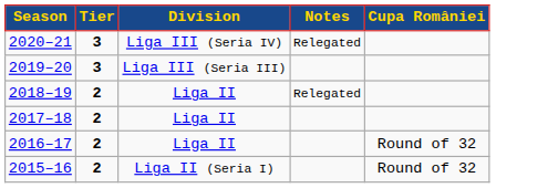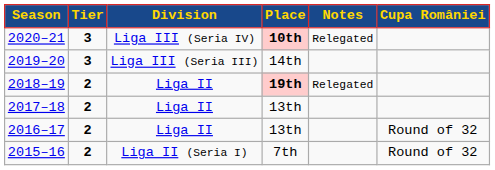 <table class="wikitable" style="text-align:center; font-size:90%">
 <tr>
 <th style="background:#18488b;color:gold;border:1px solid #d92727;">Season</th>
 <th style="background:#18488b;color:gold;border:1px solid #d92727;">Tier</th>
 <th style="background:#18488b;color:gold;border:1px solid #d92727;">Division</th>
+<th style="background:#18488b;color:gold;border:1px solid #d92727;">Place</th>
 <th style="background:#18488b;color:gold;border:1px solid #d92727;">Notes</th>
 <th style="background:#18488b;color:gold;border:1px solid #d92727;">Cupa României</th>
 </tr>
 <tr>
 <td><a href='#'>2020–21</a></td>
 <td><strong>3</strong></td>
 <td><a href='#'>Liga III</a> <small>(Seria IV)</small></td>
+<td align=center bgcolor=#FFCCCC><strong>10th</strong></td>
 <td><small>Relegated</small></td>
 <td></td>
 </tr>
 <tr>
 <td><a href='#'>2019–20</a></td>
 <td><strong>3</strong></td>
 <td><a href='#'>Liga III</a> <small>(Seria III)</small></td>
+<td>14th</td>
 <td></td>
 <td></td>
 </tr>
 <tr>
 <td><a href='#'>2018–19</a></td>
 <td><strong>2</strong></td>
 <td><a href='#'>Liga II</a></td>
+<td align=center bgcolor=#FFCCCC><strong>19th</strong></td>
 <td><small>Relegated</small></td>
 <td></td>
 </tr>
 <tr>
 <td><a href='#'>2017–18</a></td>
 <td><strong>2</strong></td>
 <td><a href='#'>Liga II</a></td>
+<td>13th</td>
 <td></td>
 <td></td>
 </tr>
 <tr>
 <td><a href='#'>2016–17</a></td>
 <td><strong>2</strong></td>
 <td><a href='#'>Liga II</a></td>
+<td>13th</td>
 <td></td>
 <td>Round of 32</td>
 </tr>
 <tr>
 <td><a href='#'>2015–16</a></td>
 <td><strong>2</strong></td>
 <td><a href='#'>Liga II</a> <small>(Seria I)</small></td>
+<td>7th</td>
 <td></td>
 <td>Round of 32</td>
 </tr>
 </table>
